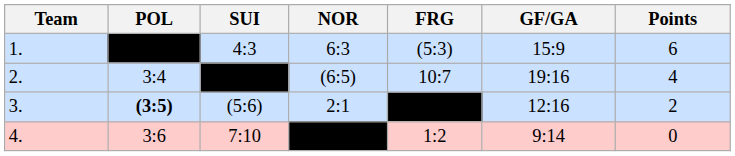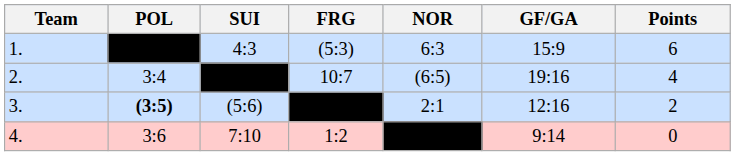 <table class="wikitable" bgcolor="#EFEFFF" width="50%">
 <tr bgcolor="#BCD2EE">
 <th>Team</th>
 <th>POL</th>
 <th>SUI</th>
+<th>FRG</th>
 <th>NOR</th>
-<th>FRG</th>
 <th>GF/GA</th>
 <th>Points</th>
 </tr>
 <tr bgcolor="#CAE1FF" align="center">
 <td align="left">1. </td>
 <td style="background:#000000;"></td>
 <td>4:3</td>
+<td>(5:3)</td>
 <td>6:3</td>
-<td>(5:3)</td>
 <td>15:9</td>
 <td>6</td>
 </tr>
 <tr bgcolor="#CAE1FF" align="center">
 <td align="left">2. </td>
 <td>3:4</td>
 <td style="background:#000000;"></td>
+<td>10:7</td>
 <td>(6:5)</td>
-<td>10:7</td>
 <td>19:16</td>
 <td>4</td>
 </tr>
 <tr bgcolor="#CAE1FF" align="center">
 <td align="left">3. </td>
 <td><strong>(3:5)</strong></td>
 <td>(5:6)</td>
+<td style="background:#000000;"></td>
 <td>2:1</td>
-<td style="background:#000000;"></td>
 <td>12:16</td>
 <td>2</td>
 </tr>
 <tr bgcolor="#ffcccc" align="center">
 <td align="left">4. </td>
 <td>3:6</td>
 <td>7:10</td>
+<td>1:2</td>
 <td style="background:#000000;"></td>
-<td>1:2</td>
 <td>9:14</td>
 <td>0</td>
 </tr>
 </table>
